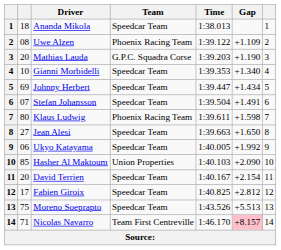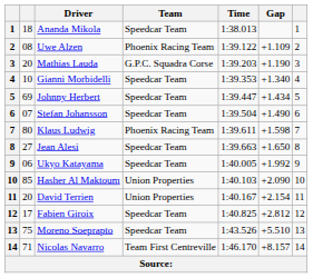 <table class="wikitable" style="font-size: 85%">
 <tr>
 <th></th>
 <th></th>
 <th>Driver</th>
 <th>Team</th>
 <th>Time</th>
 <th>Gap</th>
 <th></th>
 </tr>
 <tr>
 <th>1</th>
 <td>18</td>
 <td> <a href='#'>Ananda Mikola</a></td>
 <td>Speedcar Team</td>
 <td>1:38.013</td>
 <td></td>
 <td>1</td>
 </tr>
 <tr>
 <th>2</th>
 <td>08</td>
 <td> <a href='#'>Uwe Alzen</a></td>
 <td>Phoenix Racing Team</td>
 <td>1:39.122</td>
 <td>+1.109</td>
 <td>2</td>
 </tr>
 <tr>
 <th>3</th>
 <td>20</td>
 <td> <a href='#'>Mathias Lauda</a></td>
 <td>G.P.C. Squadra Corse</td>
 <td>1:39.203</td>
 <td>+1.190</td>
 <td>3</td>
 </tr>
 <tr>
 <th>4</th>
 <td>10</td>
 <td> <a href='#'>Gianni Morbidelli</a></td>
 <td>Speedcar Team</td>
 <td>1:39.353</td>
 <td>+1.340</td>
 <td>4</td>
 </tr>
 <tr>
 <th>5</th>
 <td>69</td>
 <td> <a href='#'>Johnny Herbert</a></td>
 <td>Speedcar Team</td>
 <td>1:39.447</td>
 <td>+1.434</td>
 <td>5</td>
 </tr>
 <tr>
 <th>6</th>
 <td>07</td>
 <td> <a href='#'>Stefan Johansson</a></td>
 <td>Speedcar Team</td>
 <td>1:39.504</td>
-<td>+1.491</td>
+<td>+1.490</td>
 <td>6</td>
 </tr>
 <tr>
 <th>7</th>
 <td>80</td>
 <td> <a href='#'>Klaus Ludwig</a></td>
 <td>Phoenix Racing Team</td>
 <td>1:39.611</td>
 <td>+1.598</td>
 <td>7</td>
 </tr>
 <tr>
 <th>8</th>
 <td>27</td>
 <td> <a href='#'>Jean Alesi</a></td>
 <td>Speedcar Team</td>
 <td>1:39.663</td>
 <td>+1.650</td>
 <td>8</td>
 </tr>
 <tr>
 <th>9</th>
 <td>06</td>
 <td> <a href='#'>Ukyo Katayama</a></td>
 <td>Speedcar Team</td>
 <td>1:40.005</td>
 <td>+1.992</td>
 <td>9</td>
 </tr>
 <tr>
 <th>10</th>
 <td>85</td>
 <td> <a href='#'>Hasher Al Maktoum</a></td>
 <td>Union Properties</td>
 <td>1:40.103</td>
 <td>+2.090</td>
 <td>10</td>
 </tr>
 <tr>
 <th>11</th>
 <td>20</td>
 <td> <a href='#'>David Terrien</a></td>
-<td>Speedcar Team</td>
+<td>Union Properties</td>
 <td>1:40.167</td>
 <td>+2.154</td>
 <td>11</td>
 </tr>
 <tr>
 <th>12</th>
 <td>17</td>
 <td> <a href='#'>Fabien Giroix</a></td>
 <td>Speedcar Team</td>
 <td>1:40.825</td>
 <td>+2.812</td>
 <td>12</td>
 </tr>
 <tr>
 <th>13</th>
 <td>75</td>
 <td> <a href='#'>Moreno Soeprapto</a></td>
 <td>Speedcar Team</td>
 <td>1:43.526</td>
-<td>+5.513</td>
+<td>+5.510</td>
 <td>13</td>
 </tr>
 <tr>
 <th>14</th>
 <td>71</td>
 <td> <a href='#'>Nicolas Navarro</a></td>
 <td>Team First Centreville</td>
 <td>1:46.170</td>
-<td style="background: pink;">+8.157</td>
+<td>+8.157</td>
 <td>14</td>
 </tr>
 <tr>
 <th colspan="7">Source:</th>
 </tr>
 </table>
